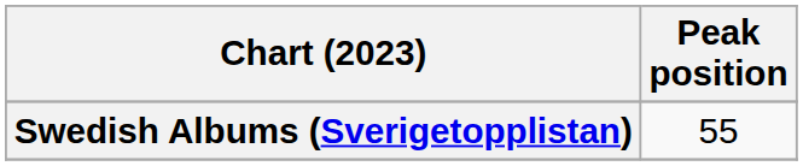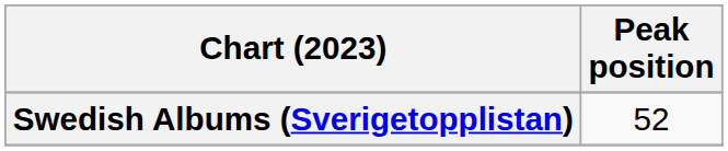 <table class="wikitable sortable plainrowheaders" style="text-align:center;">
 <tr>
 <th scope="col">Chart (2023)</th>
 <th scope="col">Peak<br>position</th>
 </tr>
 <tr>
 </tr>
 <tr>
 </tr>
 <tr>
 </tr>
 <tr>
 </tr>
 <tr>
 </tr>
 <tr>
 </tr>
 <tr>
 </tr>
 <tr>
 </tr>
 <tr>
 </tr>
 <tr>
 </tr>
 <tr>
 <th scope="row">Swedish Albums (<a href='#'>Sverigetopplistan</a>)</th>
-<td>55</td>
+<td>52</td>
 </tr>
 <tr>
 </tr>
 <tr>
 </tr>
 <tr>
 </tr>
 <tr>
 </tr>
 </table>
